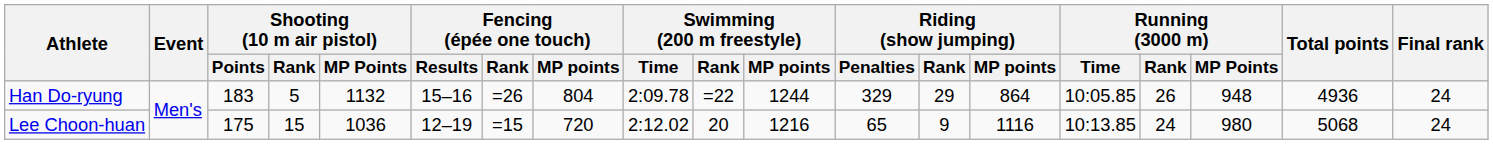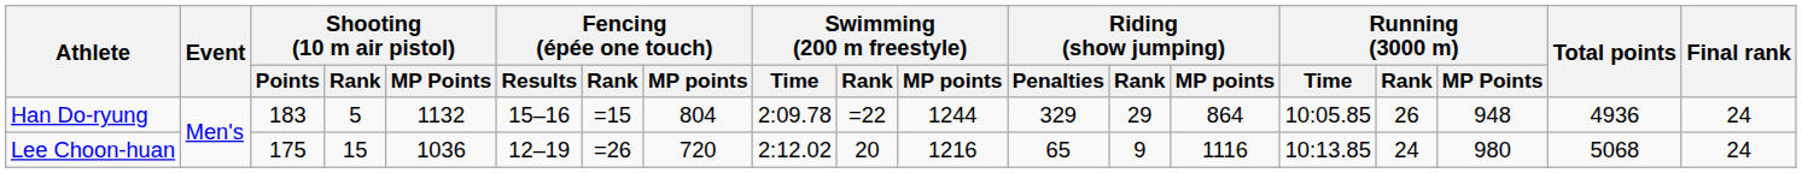 <table class="wikitable" style="font-size:90%">
 <tr>
 <th rowspan="2">Athlete</th>
 <th rowspan="2">Event</th>
 <th colspan=3>Shooting<br><span>(10 m air pistol)</span></th>
 <th colspan=3>Fencing<br><span>(épée one touch)</span></th>
 <th colspan=3>Swimming<br><span>(200 m freestyle)</span></th>
 <th colspan=3>Riding<br><span>(show jumping)</span></th>
 <th colspan=3>Running<br><span>(3000 m)</span></th>
 <th rowspan=2>Total points</th>
 <th rowspan=2>Final rank</th>
 </tr>
 <tr style="font-size:95%">
 <th>Points</th>
 <th>Rank</th>
 <th>MP Points</th>
 <th>Results</th>
 <th>Rank</th>
 <th>MP points</th>
 <th>Time</th>
 <th>Rank</th>
 <th>MP points</th>
 <th>Penalties</th>
 <th>Rank</th>
 <th>MP points</th>
 <th>Time</th>
 <th>Rank</th>
 <th>MP Points</th>
 </tr>
 <tr align=center>
 <td align=left><a href='#'>Han Do-ryung</a></td>
 <td align=left rowspan=2><a href='#'>Men's</a></td>
 <td>183</td>
 <td>5</td>
 <td>1132</td>
 <td>15–16</td>
-<td>=26</td>
+<td>=15</td>
 <td>804</td>
 <td>2:09.78</td>
 <td>=22</td>
 <td>1244</td>
 <td>329</td>
 <td>29</td>
 <td>864</td>
 <td>10:05.85</td>
 <td>26</td>
 <td>948</td>
 <td>4936</td>
 <td>24</td>
 </tr>
 <tr align=center>
 <td align=left><a href='#'>Lee Choon-huan</a></td>
 <td>175</td>
 <td>15</td>
 <td>1036</td>
 <td>12–19</td>
-<td>=15</td>
+<td>=26</td>
 <td>720</td>
 <td>2:12.02</td>
 <td>20</td>
 <td>1216</td>
 <td>65</td>
 <td>9</td>
 <td>1116</td>
 <td>10:13.85</td>
 <td>24</td>
 <td>980</td>
 <td>5068</td>
 <td>24</td>
 </tr>
 </table>
